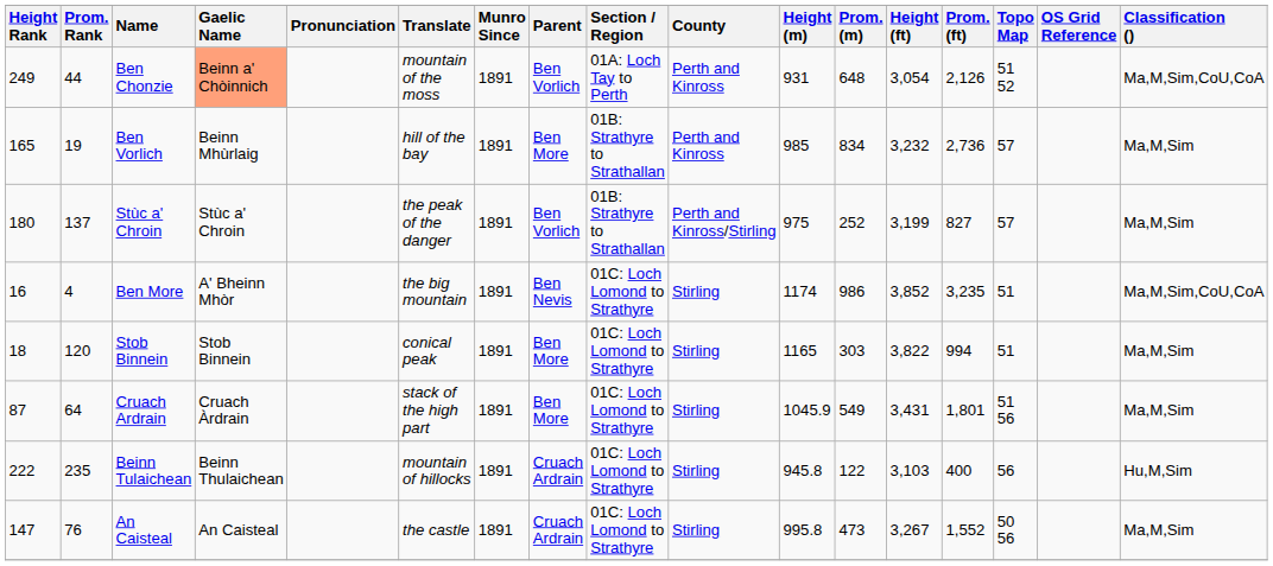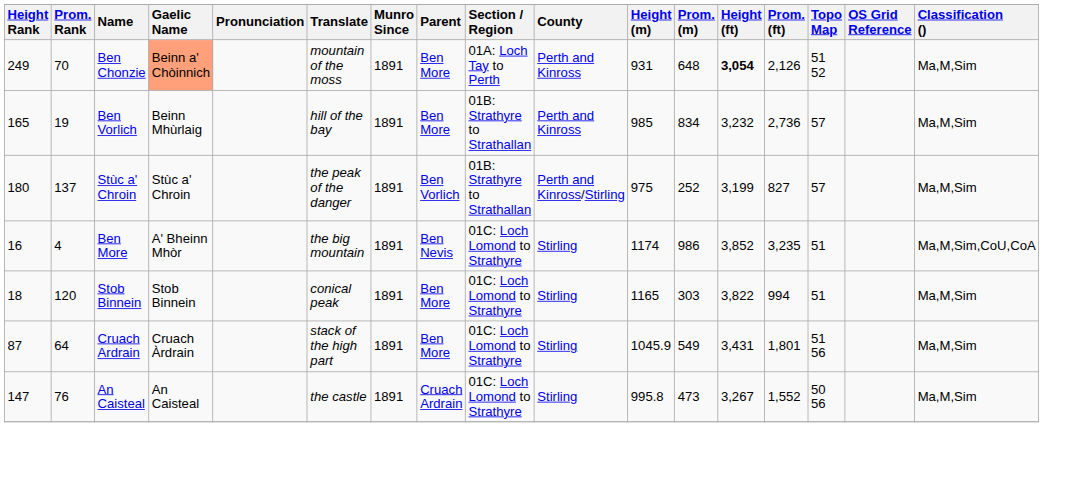 <table class="wikitable sortable" style="text-align:left">
 <tr>
 </tr>
 <tr>
 <th style="text-align:left"><a href='#'>Height</a> Rank</th>
 <th style="text-align:left"><a href='#'>Prom.</a> Rank</th>
 <th style="text-align:left">Name</th>
 <th style="text-align:left">Gaelic Name</th>
 <th style="text-align:left">Pronunciation</th>
 <th style="text-align:left">Translate</th>
 <th style="text-align:left">Munro Since</th>
 <th style="text-align:left">Parent</th>
 <th style="text-align:left">Section / Region</th>
 <th style="text-align:left">County</th>
 <th style="text-align:left"><a href='#'>Height</a> (m)</th>
 <th style="text-align:left"><a href='#'>Prom.</a> (m)</th>
 <th style="text-align:left"><a href='#'>Height</a> (ft)</th>
 <th style="text-align:left"><a href='#'>Prom.</a> (ft)</th>
 <th style="text-align:left"><a href='#'>Topo Map</a></th>
 <th style="text-align:left"><a href='#'>OS Grid Reference</a></th>
 <th style="text-align:left"><a href='#'>Classification</a><br>()</th>
 </tr>
 <tr>
 <td>249</td>
-<td>44</td>
+<td>70</td>
 <td><a href='#'>Ben Chonzie</a></td>
 <td style="background: lightsalmon;">Beinn a' Chòinnich</td>
 <td></td>
 <td><em>mountain of the moss</em></td>
 <td>1891</td>
-<td><a href='#'>Ben Vorlich</a></td>
+<td><a href='#'>Ben More</a></td>
 <td>01A: <a href='#'>Loch Tay</a> to <a href='#'>Perth</a></td>
 <td><a href='#'>Perth and Kinross</a></td>
 <td>931</td>
 <td>648</td>
-<td>3,054</td>
+<td><strong>3,054</strong></td>
 <td>2,126</td>
 <td>51 52</td>
 <td></td>
-<td>Ma,M,Sim,CoU,CoA</td>
+<td>Ma,M,Sim</td>
 </tr>
 <tr>
 <td>165</td>
 <td>19</td>
 <td><a href='#'>Ben Vorlich</a></td>
 <td>Beinn Mhùrlaig</td>
 <td></td>
 <td><em>hill of the bay</em></td>
 <td>1891</td>
 <td><a href='#'>Ben More</a></td>
 <td>01B: <a href='#'>Strathyre</a> to <a href='#'>Strathallan</a></td>
 <td><a href='#'>Perth and Kinross</a></td>
 <td>985</td>
 <td>834</td>
 <td>3,232</td>
 <td>2,736</td>
 <td>57</td>
 <td></td>
 <td>Ma,M,Sim</td>
 </tr>
 <tr>
 <td>180</td>
 <td>137</td>
 <td><a href='#'>Stùc a' Chroin</a></td>
 <td>Stùc a' Chroin</td>
 <td></td>
 <td><em>the peak of the danger</em></td>
 <td>1891</td>
 <td><a href='#'>Ben Vorlich</a></td>
 <td>01B: <a href='#'>Strathyre</a> to <a href='#'>Strathallan</a></td>
 <td><a href='#'>Perth and Kinross</a>/<a href='#'>Stirling</a></td>
 <td>975</td>
 <td>252</td>
 <td>3,199</td>
 <td>827</td>
 <td>57</td>
 <td></td>
 <td>Ma,M,Sim</td>
 </tr>
 <tr>
 <td>16</td>
 <td>4</td>
 <td><a href='#'>Ben More</a></td>
 <td>A' Bheinn Mhòr</td>
 <td></td>
 <td><em>the big mountain</em></td>
 <td>1891</td>
 <td><a href='#'>Ben Nevis</a></td>
 <td>01C: <a href='#'>Loch Lomond</a> to <a href='#'>Strathyre</a></td>
 <td><a href='#'>Stirling</a></td>
 <td>1174</td>
 <td>986</td>
 <td>3,852</td>
 <td>3,235</td>
 <td>51</td>
 <td></td>
 <td>Ma,M,Sim,CoU,CoA</td>
 </tr>
 <tr>
 <td>18</td>
 <td>120</td>
 <td><a href='#'>Stob Binnein</a></td>
 <td>Stob Binnein</td>
 <td></td>
 <td><em>conical peak</em></td>
 <td>1891</td>
 <td><a href='#'>Ben More</a></td>
 <td>01C: <a href='#'>Loch Lomond</a> to <a href='#'>Strathyre</a></td>
 <td><a href='#'>Stirling</a></td>
 <td>1165</td>
 <td>303</td>
 <td>3,822</td>
 <td>994</td>
 <td>51</td>
 <td></td>
 <td>Ma,M,Sim</td>
 </tr>
 <tr>
 <td>87</td>
 <td>64</td>
 <td><a href='#'>Cruach Ardrain</a></td>
 <td>Cruach Àrdrain</td>
 <td></td>
 <td><em>stack of the high part</em></td>
 <td>1891</td>
 <td><a href='#'>Ben More</a></td>
 <td>01C: <a href='#'>Loch Lomond</a> to <a href='#'>Strathyre</a></td>
 <td><a href='#'>Stirling</a></td>
 <td>1045.9</td>
 <td>549</td>
 <td>3,431</td>
 <td>1,801</td>
 <td>51 56</td>
 <td></td>
 <td>Ma,M,Sim</td>
 </tr>
 <tr>
-<td>222</td>
-<td>235</td>
-<td><a href='#'>Beinn Tulaichean</a></td>
-<td>Beinn Thulaichean</td>
-<td></td>
-<td><em>mountain of hillocks</em></td>
-<td>1891</td>
-<td><a href='#'>Cruach Ardrain</a></td>
-<td>01C: <a href='#'>Loch Lomond</a> to <a href='#'>Strathyre</a></td>
-<td><a href='#'>Stirling</a></td>
-<td>945.8</td>
-<td>122</td>
-<td>3,103</td>
-<td>400</td>
-<td>56</td>
-<td></td>
-<td>Hu,M,Sim</td>
-</tr>
-<tr>
 <td>147</td>
 <td>76</td>
 <td><a href='#'>An Caisteal</a></td>
 <td>An Caisteal</td>
 <td></td>
 <td><em>the castle</em></td>
 <td>1891</td>
 <td><a href='#'>Cruach Ardrain</a></td>
 <td>01C: <a href='#'>Loch Lomond</a> to <a href='#'>Strathyre</a></td>
 <td><a href='#'>Stirling</a></td>
 <td>995.8</td>
 <td>473</td>
 <td>3,267</td>
 <td>1,552</td>
 <td>50 56</td>
 <td></td>
 <td>Ma,M,Sim</td>
 </tr>
 <tr>
 </tr>
 </table>
